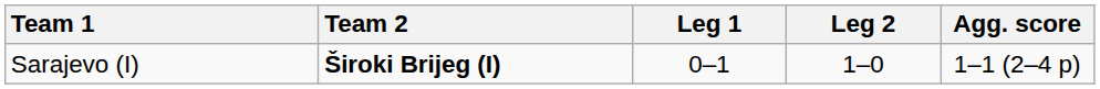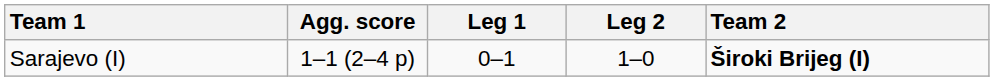 <table class="wikitable">
 <tr>
 <th style="width:195px; text-align:left">Team 1</th>
-<th style="width:195px; text-align:left">Team 2</th>
+<th style="width:92px; text-align:center">Agg. score</th>
 <th style="width:92px; text-align:center">Leg 1</th>
 <th style="width:92px; text-align:center">Leg 2</th>
-<th style="width:92px; text-align:center">Agg. score</th>
+<th style="width:195px; text-align:left">Team 2</th>
 </tr>
 <tr>
 <td>Sarajevo (I)</td>
-<td><strong>Široki Brijeg (I)</strong></td>
+<td style="text-align:center">1–1 (2–4 p)</td>
 <td style="text-align:center">0–1</td>
 <td style="text-align:center">1–0</td>
-<td style="text-align:center">1–1 (2–4 p)</td>
+<td><strong>Široki Brijeg (I)</strong></td>
 </tr>
 </table>
